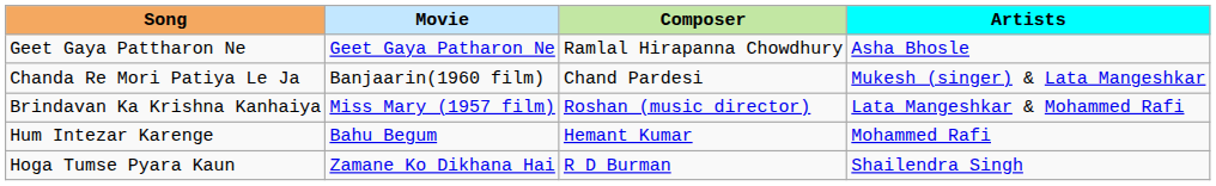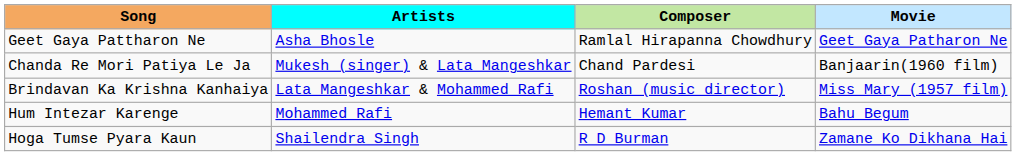 <table class="wikitable sortable">
 <tr>
 <th style="background:#f4a860">Song</th>
+<th style="background:#00ffff">Artists</th>
+<th style="background:#c2e7a3">Composer</th>
 <th style="background:#c2e7ff">Movie</th>
-<th style="background:#c2e7a3">Composer</th>
-<th style="background:#00ffff">Artists</th>
 </tr>
 <tr>
 <td>Geet Gaya Pattharon Ne</td>
+<td><a href='#'>Asha Bhosle</a></td>
+<td>Ramlal Hirapanna Chowdhury</td>
 <td><a href='#'>Geet Gaya Patharon Ne</a></td>
-<td>Ramlal Hirapanna Chowdhury</td>
-<td><a href='#'>Asha Bhosle</a></td>
 </tr>
 <tr>
 <td>Chanda Re Mori Patiya Le Ja</td>
+<td><a href='#'>Mukesh (singer)</a> & <a href='#'>Lata Mangeshkar</a></td>
+<td>Chand Pardesi</td>
 <td>Banjaarin(1960 film)</td>
-<td>Chand Pardesi</td>
-<td><a href='#'>Mukesh (singer)</a> & <a href='#'>Lata Mangeshkar</a></td>
 </tr>
 <tr>
 <td>Brindavan Ka Krishna Kanhaiya</td>
+<td><a href='#'>Lata Mangeshkar</a> & <a href='#'>Mohammed Rafi</a></td>
+<td><a href='#'>Roshan (music director)</a></td>
 <td><a href='#'>Miss Mary (1957 film)</a></td>
-<td><a href='#'>Roshan (music director)</a></td>
-<td><a href='#'>Lata Mangeshkar</a> & <a href='#'>Mohammed Rafi</a></td>
 </tr>
 <tr>
 <td>Hum Intezar Karenge</td>
+<td><a href='#'>Mohammed Rafi</a></td>
+<td><a href='#'>Hemant Kumar</a></td>
 <td><a href='#'>Bahu Begum</a></td>
-<td><a href='#'>Hemant Kumar</a></td>
-<td><a href='#'>Mohammed Rafi</a></td>
 </tr>
 <tr>
 <td>Hoga Tumse Pyara Kaun</td>
+<td><a href='#'>Shailendra Singh</a></td>
+<td><a href='#'>R D Burman</a></td>
 <td><a href='#'>Zamane Ko Dikhana Hai</a></td>
-<td><a href='#'>R D Burman</a></td>
-<td><a href='#'>Shailendra Singh</a></td>
 </tr>
 </table>
